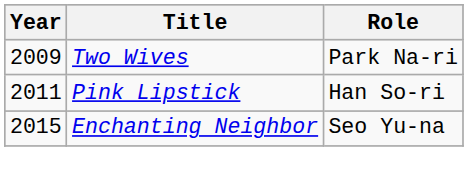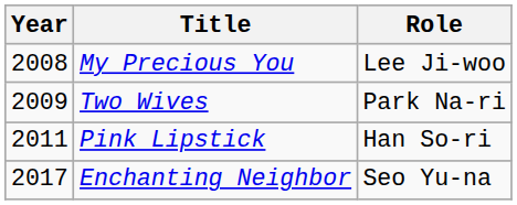 <table class="wikitable">
 <tr>
 <th>Year</th>
 <th>Title</th>
 <th>Role</th>
+</tr>
+<tr>
+<td>2008</td>
+<td><em><a href='#'>My Precious You</a></em></td>
+<td>Lee Ji-woo</td>
 </tr>
 <tr>
 <td>2009</td>
 <td><em><a href='#'>Two Wives</a></em></td>
 <td>Park Na-ri</td>
 </tr>
 <tr>
 <td>2011</td>
 <td><em><a href='#'>Pink Lipstick</a></em></td>
 <td>Han So-ri</td>
 </tr>
 <tr>
-<td>2015</td>
+<td>2017</td>
 <td><em><a href='#'>Enchanting Neighbor</a></em></td>
 <td>Seo Yu-na</td>
 </tr>
 </table>
